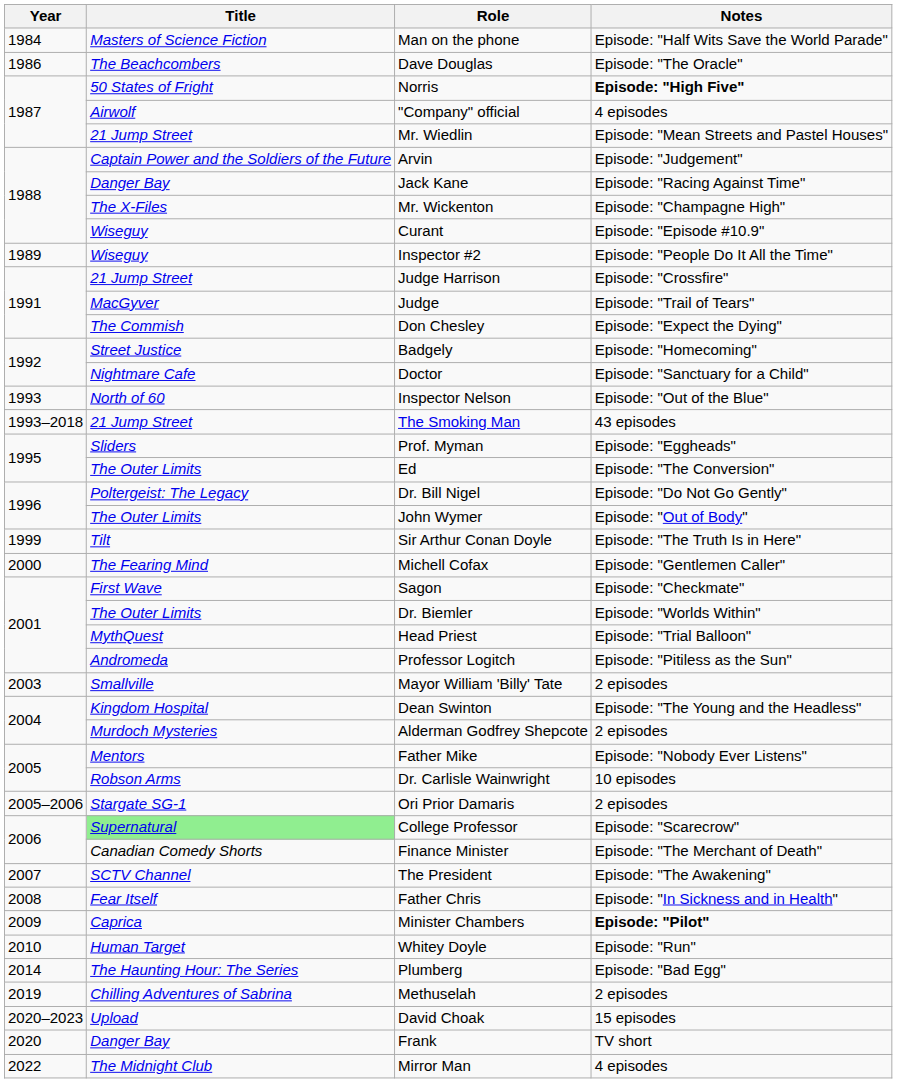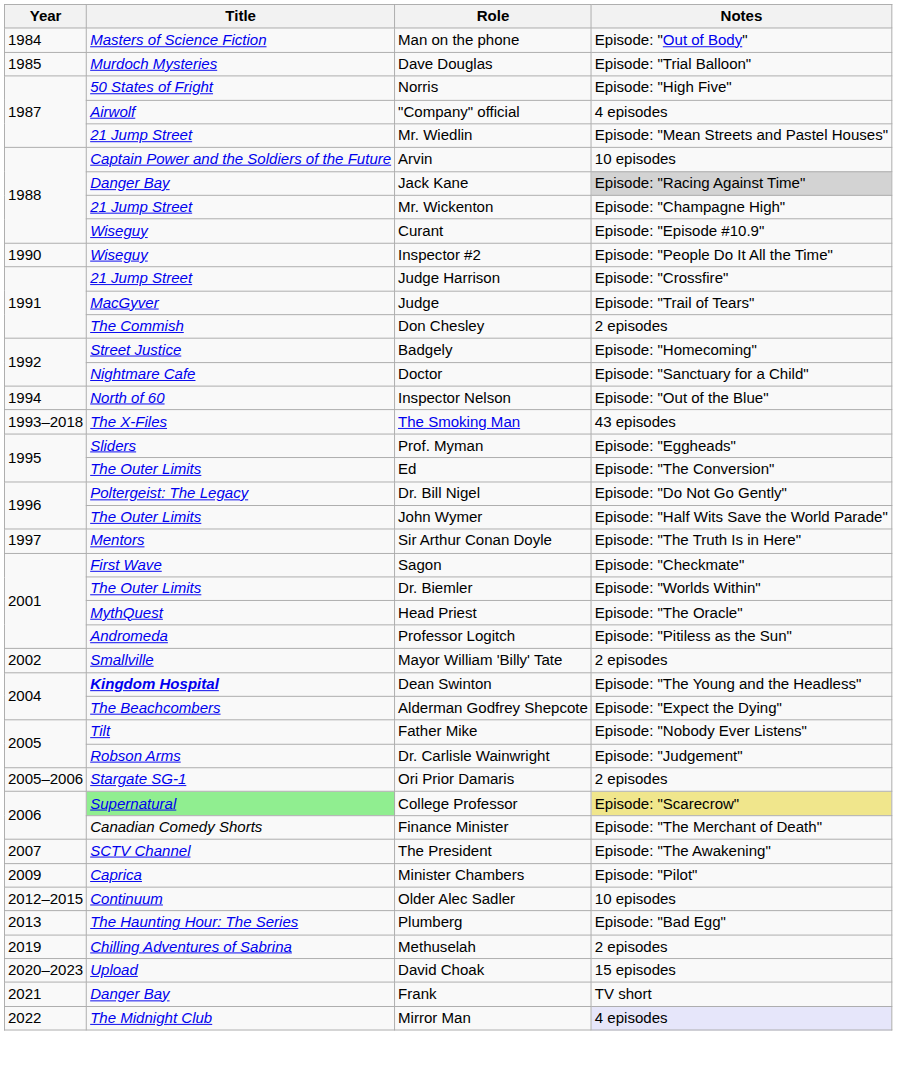 <table class="wikitable sortable">
 <tr>
 <th>Year</th>
 <th>Title</th>
 <th>Role</th>
 <th class="unsortable">Notes</th>
 </tr>
 <tr>
 <td>1984</td>
 <td><em><a href='#'>Masters of Science Fiction</a></em></td>
 <td>Man on the phone</td>
-<td>Episode: "Half Wits Save the World Parade"</td>
+<td>Episode: "<a href='#'>Out of Body</a>"</td>
 </tr>
 <tr>
-<td>1986</td>
-<td data-sort-value="Beachcombers, The"><em><a href='#'>The Beachcombers</a></em></td>
+<td>1985</td>
+<td><em><a href='#'>Murdoch Mysteries</a></em></td>
 <td>Dave Douglas</td>
-<td>Episode: "The Oracle"</td>
+<td>Episode: "Trial Balloon"</td>
 </tr>
 <tr>
 <td rowspan=3>1987</td>
 <td><em><a href='#'>50 States of Fright</a></em></td>
 <td>Norris</td>
-<td><strong>Episode: "High Five"</strong></td>
+<td>Episode: "High Five"</td>
 </tr>
 <tr>
 <td><em><a href='#'>Airwolf</a></em></td>
 <td>"Company" official</td>
 <td>4 episodes</td>
 </tr>
 <tr>
 <td><em><a href='#'>21 Jump Street</a></em></td>
 <td>Mr. Wiedlin</td>
 <td>Episode: "Mean Streets and Pastel Houses"</td>
 </tr>
 <tr>
 <td rowspan=4>1988</td>
 <td><em><a href='#'>Captain Power and the Soldiers of the Future</a></em></td>
 <td>Arvin</td>
-<td>Episode: "Judgement"</td>
+<td>10 episodes</td>
 </tr>
 <tr>
 <td><em><a href='#'>Danger Bay</a></em></td>
 <td>Jack Kane</td>
-<td>Episode: "Racing Against Time"</td>
+<td style="background: lightgrey;">Episode: "Racing Against Time"</td>
 </tr>
 <tr>
-<td data-sort-value="X-Files, The"><em><a href='#'>The X-Files</a></em></td>
+<td><em><a href='#'>21 Jump Street</a></em></td>
 <td>Mr. Wickenton</td>
 <td>Episode: "Champagne High"</td>
 </tr>
 <tr>
 <td><em><a href='#'>Wiseguy</a></em></td>
 <td>Curant</td>
 <td>Episode: "Episode #10.9"</td>
 </tr>
 <tr>
-<td>1989</td>
+<td>1990</td>
 <td><em><a href='#'>Wiseguy</a></em></td>
 <td>Inspector #2</td>
 <td>Episode: "People Do It All the Time"</td>
 </tr>
 <tr>
 <td rowspan=3>1991</td>
 <td><em><a href='#'>21 Jump Street</a></em></td>
 <td>Judge Harrison</td>
 <td>Episode: "Crossfire"</td>
 </tr>
 <tr>
 <td><em><a href='#'>MacGyver</a></em></td>
 <td>Judge</td>
 <td>Episode: "Trail of Tears"</td>
 </tr>
 <tr>
 <td data-sort-value="Commish, The"><em><a href='#'>The Commish</a></em></td>
 <td>Don Chesley</td>
-<td>Episode: "Expect the Dying"</td>
+<td>2 episodes</td>
 </tr>
 <tr>
 <td rowspan=2>1992</td>
 <td><em><a href='#'>Street Justice</a></em></td>
 <td>Badgely</td>
 <td>Episode: "Homecoming"</td>
 </tr>
 <tr>
 <td><em><a href='#'>Nightmare Cafe</a></em></td>
 <td>Doctor</td>
 <td>Episode: "Sanctuary for a Child"</td>
 </tr>
 <tr>
-<td>1993</td>
+<td>1994</td>
 <td><em><a href='#'>North of 60</a></em></td>
 <td>Inspector Nelson</td>
 <td>Episode: "Out of the Blue"</td>
 </tr>
 <tr>
 <td>1993–2018</td>
-<td><em><a href='#'>21 Jump Street</a></em></td>
+<td data-sort-value="X-Files, The"><em><a href='#'>The X-Files</a></em></td>
 <td><a href='#'>The Smoking Man</a></td>
 <td>43 episodes</td>
 </tr>
 <tr>
 <td rowspan=2>1995</td>
 <td><em><a href='#'>Sliders</a></em></td>
 <td>Prof. Myman</td>
 <td>Episode: "Eggheads"</td>
 </tr>
 <tr>
 <td data-sort-value="Outer Limits, The"><em><a href='#'>The Outer Limits</a></em></td>
 <td>Ed</td>
 <td>Episode: "The Conversion"</td>
 </tr>
 <tr>
 <td rowspan=2>1996</td>
 <td><em><a href='#'>Poltergeist: The Legacy</a></em></td>
 <td>Dr. Bill Nigel</td>
 <td>Episode: "Do Not Go Gently"</td>
 </tr>
 <tr>
 <td data-sort-value="Outer Limits, The"><em><a href='#'>The Outer Limits</a></em></td>
 <td>John Wymer</td>
-<td>Episode: "<a href='#'>Out of Body</a>"</td>
+<td>Episode: "Half Wits Save the World Parade"</td>
 </tr>
 <tr>
-<td>1999</td>
-<td><em><a href='#'>Tilt</a></em></td>
+<td>1997</td>
+<td><em><a href='#'>Mentors</a></em></td>
 <td>Sir Arthur Conan Doyle</td>
 <td>Episode: "The Truth Is in Here"</td>
-</tr>
-<tr>
-<td>2000</td>
-<td data-sort-value="Fearing Mind, The"><em><a href='#'>The Fearing Mind</a></em></td>
-<td>Michell Cofax</td>
-<td>Episode: "Gentlemen Caller"</td>
 </tr>
 <tr>
 <td rowspan=4>2001</td>
 <td><em><a href='#'>First Wave</a></em></td>
 <td>Sagon</td>
 <td>Episode: "Checkmate"</td>
 </tr>
 <tr>
 <td data-sort-value="Outer Limits, The"><em><a href='#'>The Outer Limits</a></em></td>
 <td>Dr. Biemler</td>
 <td>Episode: "Worlds Within"</td>
 </tr>
 <tr>
 <td><em><a href='#'>MythQuest</a></em></td>
 <td>Head Priest</td>
-<td>Episode: "Trial Balloon"</td>
+<td>Episode: "The Oracle"</td>
 </tr>
 <tr>
 <td><em><a href='#'>Andromeda</a></em></td>
 <td>Professor Logitch</td>
 <td>Episode: "Pitiless as the Sun"</td>
 </tr>
 <tr>
-<td>2003</td>
+<td>2002</td>
 <td><em><a href='#'>Smallville</a></em></td>
 <td>Mayor William 'Billy' Tate</td>
 <td>2 episodes</td>
 </tr>
 <tr>
 <td rowspan=2>2004</td>
-<td><em><a href='#'>Kingdom Hospital</a></em></td>
+<td><strong><em><a href='#'>Kingdom Hospital</a></em></strong></td>
 <td>Dean Swinton</td>
 <td>Episode: "The Young and the Headless"</td>
 </tr>
 <tr>
-<td><em><a href='#'>Murdoch Mysteries</a></em></td>
+<td data-sort-value="Beachcombers, The"><em><a href='#'>The Beachcombers</a></em></td>
 <td>Alderman Godfrey Shepcote</td>
-<td>2 episodes</td>
+<td>Episode: "Expect the Dying"</td>
 </tr>
 <tr>
 <td rowspan=2>2005</td>
-<td><em><a href='#'>Mentors</a></em></td>
+<td><em><a href='#'>Tilt</a></em></td>
 <td>Father Mike</td>
 <td>Episode: "Nobody Ever Listens"</td>
 </tr>
 <tr>
 <td><em><a href='#'>Robson Arms</a></em></td>
 <td>Dr. Carlisle Wainwright</td>
-<td>10 episodes</td>
+<td>Episode: "Judgement"</td>
 </tr>
 <tr>
 <td>2005–2006</td>
 <td><em><a href='#'>Stargate SG-1</a></em></td>
 <td>Ori Prior Damaris</td>
 <td>2 episodes</td>
 </tr>
 <tr>
 <td rowspan=2>2006</td>
 <td style="background: lightgreen;"><em><a href='#'>Supernatural</a></em></td>
 <td>College Professor</td>
-<td>Episode: "Scarecrow"</td>
+<td style="background: khaki;">Episode: "Scarecrow"</td>
 </tr>
 <tr>
 <td><em>Canadian Comedy Shorts</em></td>
 <td>Finance Minister</td>
 <td>Episode: "The Merchant of Death"</td>
 </tr>
 <tr>
 <td>2007</td>
 <td><em><a href='#'>SCTV Channel</a></em></td>
 <td>The President</td>
 <td>Episode: "The Awakening"</td>
 </tr>
 <tr>
-<td>2008</td>
-<td><em><a href='#'>Fear Itself</a></em></td>
-<td>Father Chris</td>
-<td>Episode: "<a href='#'>In Sickness and in Health</a>"</td>
-</tr>
-<tr>
 <td>2009</td>
 <td><em><a href='#'>Caprica</a></em></td>
 <td>Minister Chambers</td>
-<td><strong>Episode: "Pilot"</strong></td>
+<td>Episode: "Pilot"</td>
 </tr>
 <tr>
-<td>2010</td>
-<td><em><a href='#'>Human Target</a></em></td>
-<td>Whitey Doyle</td>
-<td>Episode: "Run"</td>
+<td>2012–2015</td>
+<td><em><a href='#'>Continuum</a></em></td>
+<td>Older Alec Sadler</td>
+<td>10 episodes</td>
 </tr>
 <tr>
-<td>2014</td>
+<td>2013</td>
 <td data-sort-value="Haunting Hour: The Series, The"><em><a href='#'>The Haunting Hour: The Series</a></em></td>
 <td>Plumberg</td>
 <td>Episode: "Bad Egg"</td>
 </tr>
 <tr>
 <td>2019</td>
 <td><em><a href='#'>Chilling Adventures of Sabrina</a></em></td>
 <td>Methuselah</td>
 <td>2 episodes</td>
 </tr>
 <tr>
 <td>2020–2023</td>
 <td><em><a href='#'>Upload</a></em></td>
 <td>David Choak</td>
 <td>15 episodes</td>
 </tr>
 <tr>
-<td>2020</td>
+<td>2021</td>
 <td><em><a href='#'>Danger Bay</a></em></td>
 <td>Frank</td>
 <td>TV short</td>
 </tr>
 <tr>
 <td>2022</td>
 <td data-sort-value="Midnight Club, The"><em><a href='#'>The Midnight Club</a></em></td>
 <td>Mirror Man</td>
-<td>4 episodes</td>
+<td style="background: lavender;">4 episodes</td>
 </tr>
 </table>
